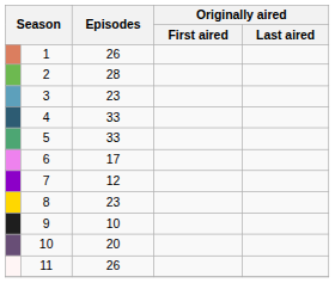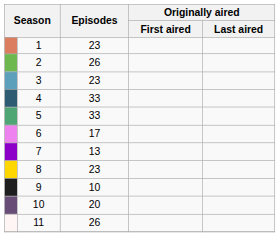 <table class="wikitable plainrowheaders" style="width:33%;text-align:center;">
 <tr>
 <th rowspan="2" colspan="2">Season</th>
 <th rowspan="2">Episodes</th>
 <th colspan="2">Originally aired</th>
 </tr>
 <tr>
 <th>First aired</th>
 <th>Last aired</th>
 </tr>
 <tr>
 <td style="background:#DB7E5F; height:10px;"></td>
 <td>1</td>
-<td>26</td>
+<td>23</td>
 <td></td>
 <td></td>
 </tr>
 <tr>
 <td style="background:#6DB950; height:20px;"></td>
 <td>2</td>
-<td>28</td>
+<td>26</td>
 <td></td>
 <td></td>
 </tr>
 <tr>
 <td style="background:#5DA0BB; height:20px;"></td>
 <td>3</td>
 <td>23</td>
 <td></td>
 <td></td>
 </tr>
 <tr>
 <td style="background:#2D5C73; height:20px;"></td>
 <td>4</td>
 <td>33</td>
 <td></td>
 <td></td>
 </tr>
 <tr>
 <td style="background:#4DA673; height:20px;"></td>
 <td>5</td>
 <td>33</td>
 <td></td>
 <td></td>
 </tr>
 <tr>
 <td style="background:#EE82EE; height:20px;"></td>
 <td>6</td>
 <td>17</td>
 <td></td>
 <td></td>
 </tr>
 <tr>
 <td style="background:#8C00C8; height:20px;"></td>
 <td>7</td>
-<td>12</td>
+<td>13</td>
 <td></td>
 <td></td>
 </tr>
 <tr>
 <td style="background:#FFD700; height:20px;"></td>
 <td>8</td>
 <td>23</td>
 <td></td>
 <td></td>
 </tr>
 <tr>
 <td style="background:#1E1E1E; height:20px;"></td>
 <td>9</td>
 <td>10</td>
 <td></td>
 <td></td>
 </tr>
 <tr>
 <td style="background:#684E76; height:20px;"></td>
 <td>10</td>
 <td>20</td>
 <td></td>
 <td></td>
 </tr>
 <tr>
 <td style="background:#FFF5F5; height:20px;"></td>
 <td>11</td>
 <td>26</td>
 <td></td>
 <td></td>
 </tr>
 <tr>
 </tr>
 </table>
